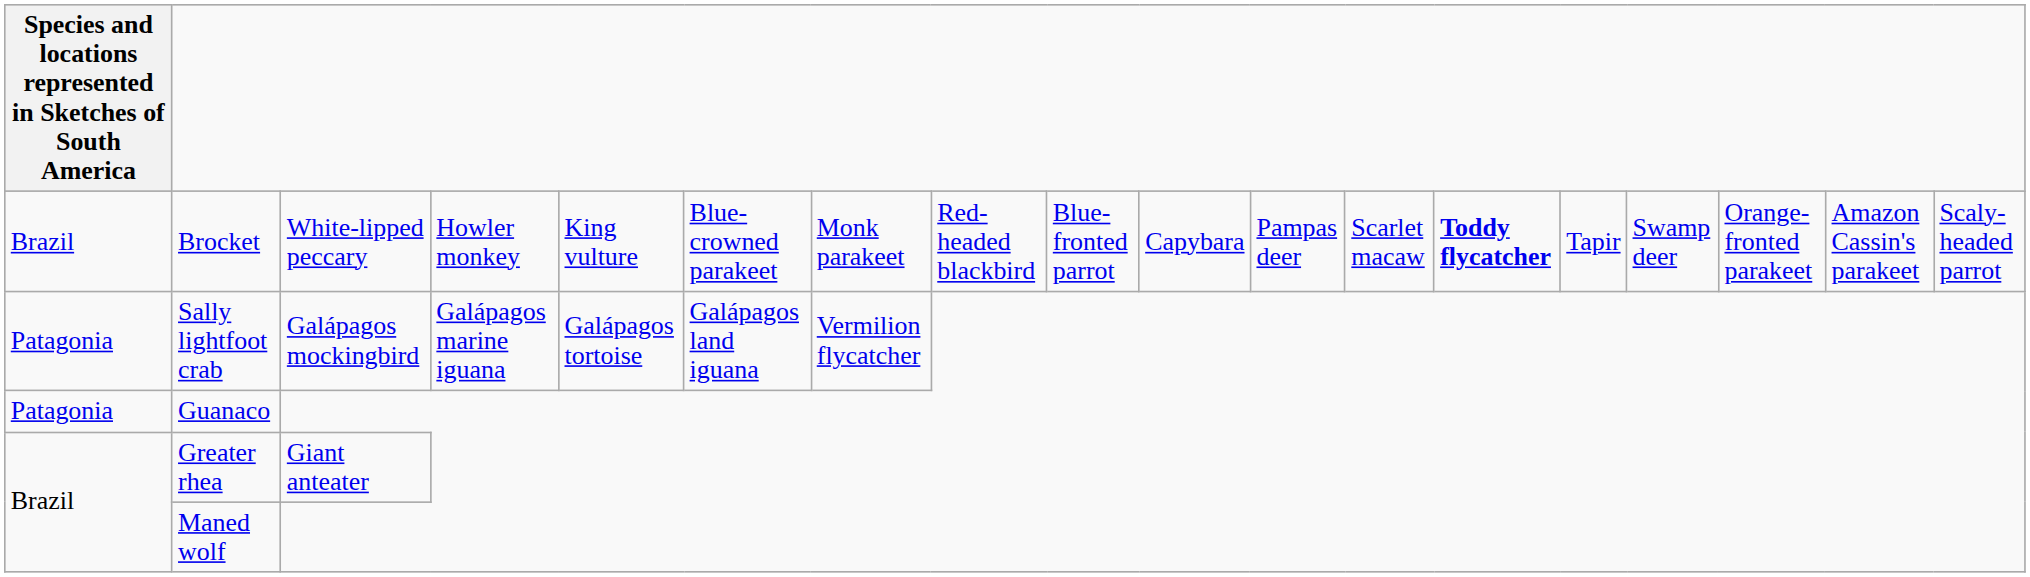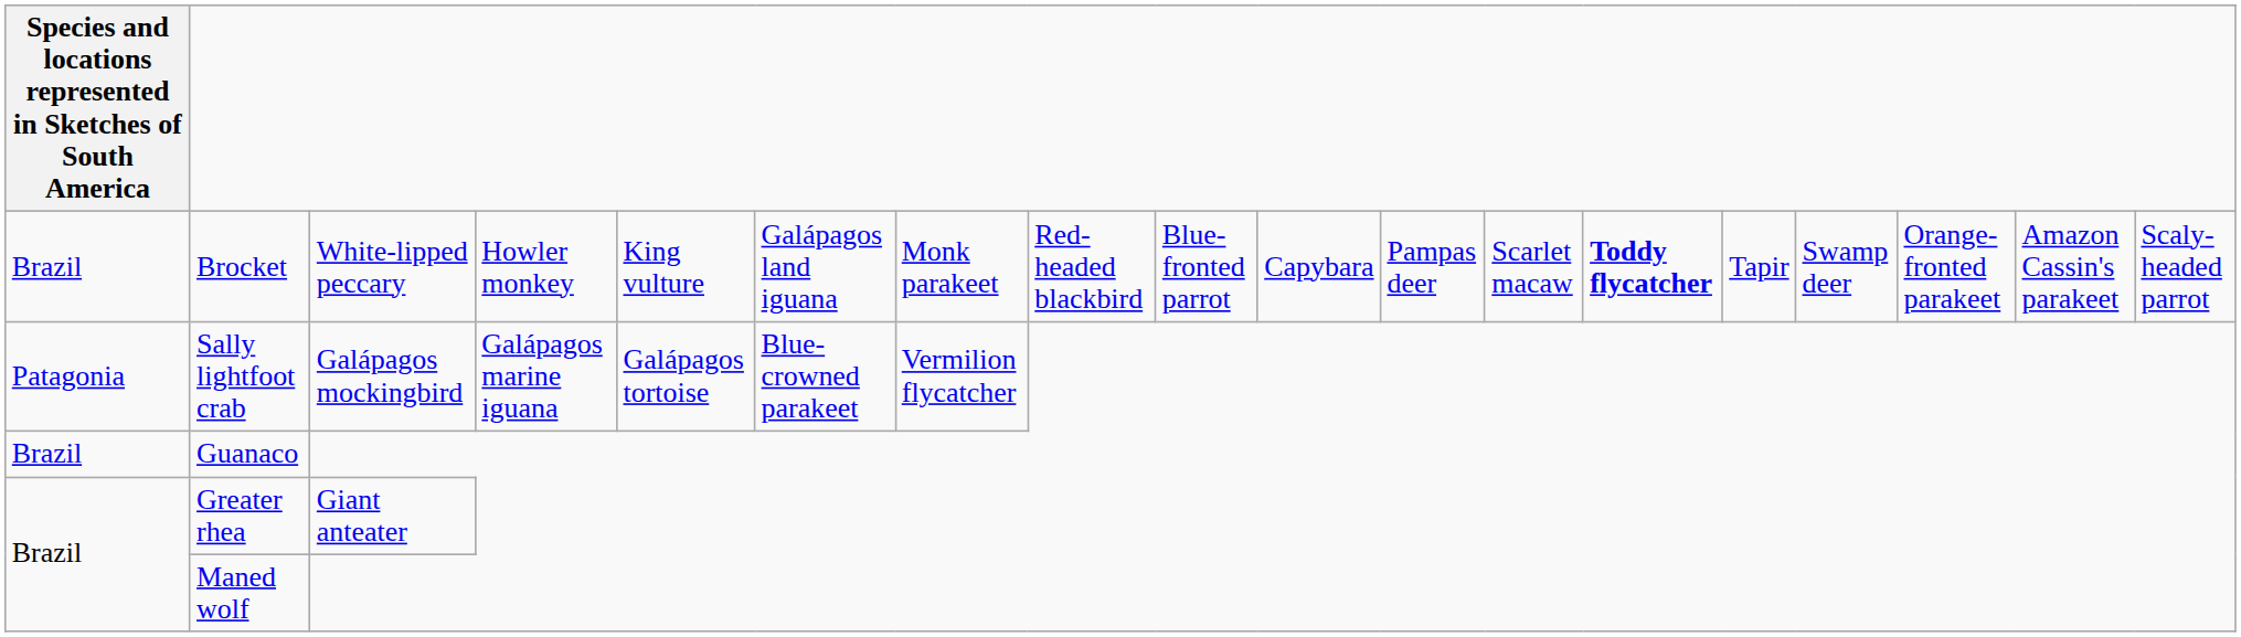 <table class="wikitable collapsible collapsed">
 <tr>
 <th>Species and locations represented in Sketches of South America</th>
 </tr>
 <tr>
 <td><a href='#'>Brazil</a></td>
 <td><a href='#'>Brocket</a></td>
 <td><a href='#'>White-lipped peccary</a></td>
 <td><a href='#'>Howler monkey</a></td>
 <td><a href='#'>King vulture</a></td>
-<td><a href='#'>Blue-crowned parakeet</a></td>
+<td><a href='#'>Galápagos land iguana</a></td>
 <td><a href='#'>Monk parakeet</a></td>
 <td><a href='#'>Red-headed blackbird</a></td>
 <td><a href='#'>Blue-fronted parrot</a></td>
 <td><a href='#'>Capybara</a></td>
 <td><a href='#'>Pampas deer</a></td>
 <td><a href='#'>Scarlet macaw</a></td>
 <td><strong><a href='#'>Toddy flycatcher</a></strong></td>
 <td><a href='#'>Tapir</a></td>
 <td><a href='#'>Swamp deer</a></td>
 <td><a href='#'>Orange-fronted parakeet</a></td>
 <td><a href='#'>Amazon Cassin's parakeet</a></td>
 <td><a href='#'>Scaly-headed parrot</a></td>
 </tr>
 <tr>
 <td><a href='#'>Patagonia</a></td>
 <td><a href='#'>Sally lightfoot crab</a></td>
 <td><a href='#'>Galápagos mockingbird</a></td>
 <td><a href='#'>Galápagos marine iguana</a></td>
 <td><a href='#'>Galápagos tortoise</a></td>
-<td><a href='#'>Galápagos land iguana</a></td>
+<td><a href='#'>Blue-crowned parakeet</a></td>
 <td><a href='#'>Vermilion flycatcher</a></td>
 </tr>
 <tr>
-<td><a href='#'>Patagonia</a></td>
+<td><a href='#'>Brazil</a></td>
 <td><a href='#'>Guanaco</a></td>
 </tr>
 <tr>
 <td rowspan="2">Brazil</td>
 <td><a href='#'>Greater rhea</a></td>
 <td><a href='#'>Giant anteater</a></td>
 </tr>
 <tr>
 <td><a href='#'>Maned wolf</a></td>
 </tr>
 </table>
